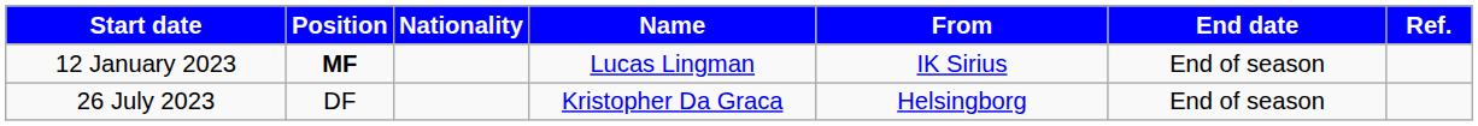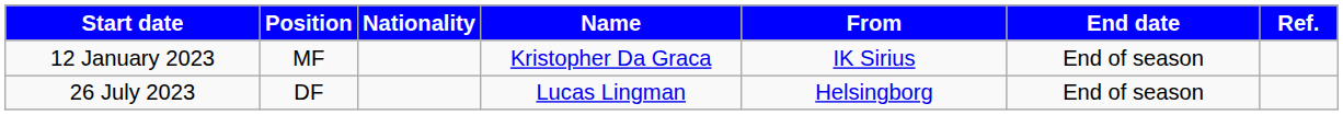 <table class="wikitable"  style="text-align:center; font-size:90%; ">
 <tr>
 <th style="background:#00f; color:white; width:200px;">Start date</th>
 <th style="background:#00f; color:white; width:50px;">Position</th>
 <th style="background:#00f; color:white; width:50px;">Nationality</th>
 <th style="background:#00f; color:white; width:200px;">Name</th>
 <th style="background:#00f; color:white; width:200px;">From</th>
 <th style="background:#00f; color:white; width:200px;">End date</th>
 <th style="background:#00f; color:white; width:50px;">Ref.</th>
 </tr>
 <tr>
 <td>12 January 2023</td>
-<td><strong>MF</strong></td>
+<td>MF</td>
 <td></td>
-<td><a href='#'>Lucas Lingman</a></td>
+<td><a href='#'>Kristopher Da Graca</a></td>
 <td><a href='#'>IK Sirius</a></td>
 <td>End of season</td>
 <td></td>
 </tr>
 <tr>
 <td>26 July 2023</td>
 <td>DF</td>
 <td></td>
-<td><a href='#'>Kristopher Da Graca</a></td>
+<td><a href='#'>Lucas Lingman</a></td>
 <td><a href='#'>Helsingborg</a></td>
 <td>End of season</td>
 <td></td>
 </tr>
 </table>
